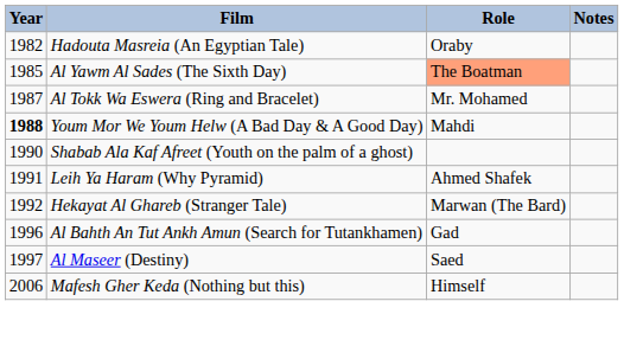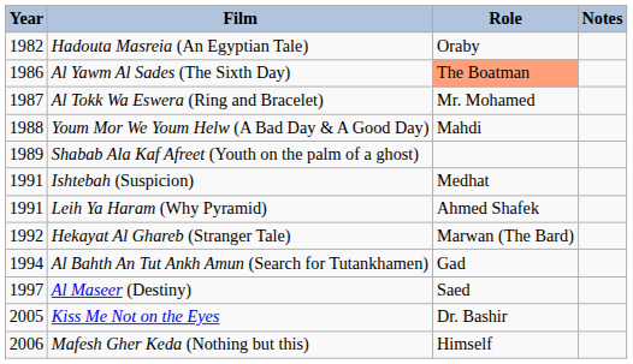 <table class="wikitable">
 <tr>
 <th style="background:#B0C4DE;">Year</th>
 <th style="background:#B0C4DE;">Film</th>
 <th style="background:#B0C4DE;">Role</th>
 <th style="background:#B0C4DE;">Notes</th>
 </tr>
 <tr>
 <td>1982</td>
 <td><em>Hadouta Masreia</em> (An Egyptian Tale)</td>
 <td>Oraby</td>
 <td></td>
 </tr>
 <tr>
-<td>1985</td>
+<td>1986</td>
 <td><em>Al Yawm Al Sades</em> (The Sixth Day)</td>
 <td style="background: lightsalmon;">The Boatman</td>
 <td></td>
 </tr>
 <tr>
 <td>1987</td>
 <td><em>Al Tokk Wa Eswera</em> (Ring and Bracelet)</td>
 <td>Mr. Mohamed</td>
 <td></td>
 </tr>
 <tr>
-<td><strong>1988</strong></td>
+<td>1988</td>
 <td><em>Youm Mor We Youm Helw</em> (A Bad Day & A Good Day)</td>
 <td>Mahdi</td>
 <td></td>
 </tr>
 <tr>
-<td>1990</td>
+<td>1989</td>
 <td><em>Shabab Ala Kaf Afreet</em> (Youth on the palm of a ghost)</td>
 <td></td>
+<td></td>
+</tr>
+<tr>
+<td>1991</td>
+<td><em>Ishtebah</em> (Suspicion)</td>
+<td>Medhat</td>
 <td></td>
 </tr>
 <tr>
 <td>1991</td>
 <td><em>Leih Ya Haram</em> (Why Pyramid)</td>
 <td>Ahmed Shafek</td>
 <td></td>
 </tr>
 <tr>
 <td>1992</td>
 <td><em>Hekayat Al Ghareb</em> (Stranger Tale)</td>
 <td>Marwan (The Bard)</td>
 <td></td>
 </tr>
 <tr>
-<td>1996</td>
+<td>1994</td>
 <td><em>Al Bahth An Tut Ankh Amun</em> (Search for Tutankhamen)</td>
 <td>Gad</td>
 <td></td>
 </tr>
 <tr>
 <td>1997</td>
 <td><em><a href='#'>Al Maseer</a></em> (Destiny)</td>
 <td>Saed</td>
 <td></td>
 </tr>
 <tr>
+<td>2005</td>
+<td><em><a href='#'>Kiss Me Not on the Eyes</a></em></td>
+<td>Dr. Bashir</td>
+<td></td>
+</tr>
+<tr>
 <td>2006</td>
 <td><em>Mafesh Gher Keda</em> (Nothing but this)</td>
 <td>Himself</td>
 <td></td>
 </tr>
 </table>
